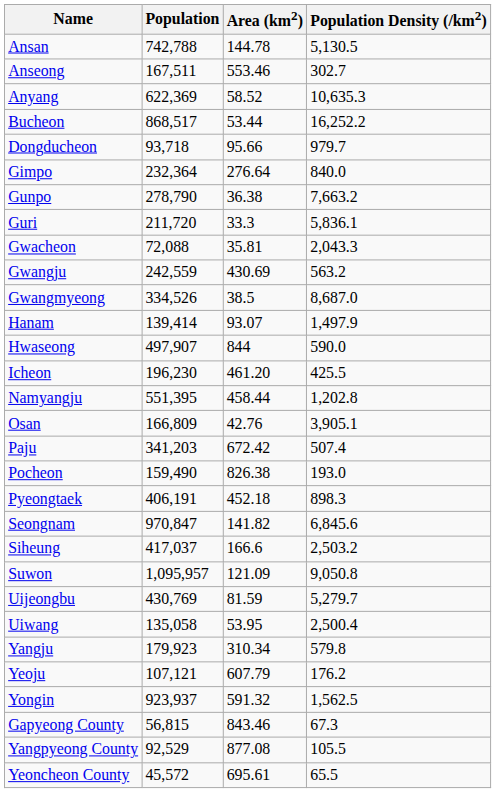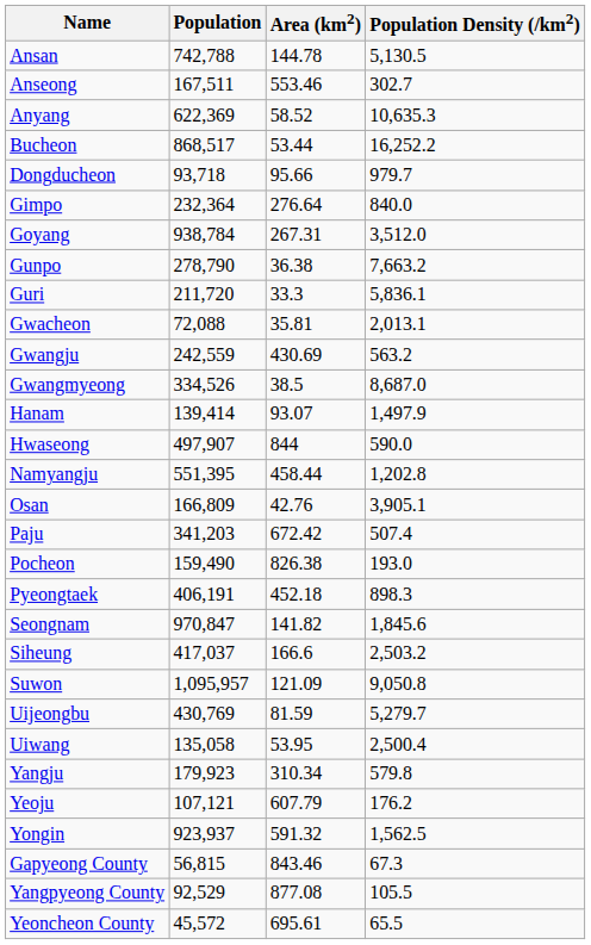 <table class="wikitable sortable">
 <tr>
 <th>Name</th>
 <th>Population</th>
 <th>Area (km<sup>2</sup>)</th>
 <th>Population Density (/km<sup>2</sup>)</th>
 </tr>
 <tr>
 <td><a href='#'>Ansan</a></td>
 <td>742,788</td>
 <td>144.78</td>
 <td>5,130.5</td>
 </tr>
 <tr>
 <td><a href='#'>Anseong</a></td>
 <td>167,511</td>
 <td>553.46</td>
 <td>302.7</td>
 </tr>
 <tr>
 <td><a href='#'>Anyang</a></td>
 <td>622,369</td>
 <td>58.52</td>
 <td>10,635.3</td>
 </tr>
 <tr>
 <td><a href='#'>Bucheon</a></td>
 <td>868,517</td>
 <td>53.44</td>
 <td>16,252.2</td>
 </tr>
 <tr>
 <td><a href='#'>Dongducheon</a></td>
 <td>93,718</td>
 <td>95.66</td>
 <td>979.7</td>
 </tr>
 <tr>
 <td><a href='#'>Gimpo</a></td>
 <td>232,364</td>
 <td>276.64</td>
 <td>840.0</td>
 </tr>
 <tr>
+<td><a href='#'>Goyang</a></td>
+<td>938,784</td>
+<td>267.31</td>
+<td>3,512.0</td>
+</tr>
+<tr>
 <td><a href='#'>Gunpo</a></td>
 <td>278,790</td>
 <td>36.38</td>
 <td>7,663.2</td>
 </tr>
 <tr>
 <td><a href='#'>Guri</a></td>
 <td>211,720</td>
 <td>33.3</td>
 <td>5,836.1</td>
 </tr>
 <tr>
 <td><a href='#'>Gwacheon</a></td>
 <td>72,088</td>
 <td>35.81</td>
-<td>2,043.3</td>
+<td>2,013.1</td>
 </tr>
 <tr>
 <td><a href='#'>Gwangju</a></td>
 <td>242,559</td>
 <td>430.69</td>
 <td>563.2</td>
 </tr>
 <tr>
 <td><a href='#'>Gwangmyeong</a></td>
 <td>334,526</td>
 <td>38.5</td>
 <td>8,687.0</td>
 </tr>
 <tr>
 <td><a href='#'>Hanam</a></td>
 <td>139,414</td>
 <td>93.07</td>
 <td>1,497.9</td>
 </tr>
 <tr>
 <td><a href='#'>Hwaseong</a></td>
 <td>497,907</td>
 <td>844</td>
 <td>590.0</td>
-</tr>
-<tr>
-<td><a href='#'>Icheon</a></td>
-<td>196,230</td>
-<td>461.20</td>
-<td>425.5</td>
 </tr>
 <tr>
 <td><a href='#'>Namyangju</a></td>
 <td>551,395</td>
 <td>458.44</td>
 <td>1,202.8</td>
 </tr>
 <tr>
 <td><a href='#'>Osan</a></td>
 <td>166,809</td>
 <td>42.76</td>
 <td>3,905.1</td>
 </tr>
 <tr>
 <td><a href='#'>Paju</a></td>
 <td>341,203</td>
 <td>672.42</td>
 <td>507.4</td>
 </tr>
 <tr>
 <td><a href='#'>Pocheon</a></td>
 <td>159,490</td>
 <td>826.38</td>
 <td>193.0</td>
 </tr>
 <tr>
 <td><a href='#'>Pyeongtaek</a></td>
 <td>406,191</td>
 <td>452.18</td>
 <td>898.3</td>
 </tr>
 <tr>
 <td><a href='#'>Seongnam</a></td>
 <td>970,847</td>
 <td>141.82</td>
-<td>6,845.6</td>
+<td>1,845.6</td>
 </tr>
 <tr>
 <td><a href='#'>Siheung</a></td>
 <td>417,037</td>
 <td>166.6</td>
 <td>2,503.2</td>
 </tr>
 <tr>
 <td><a href='#'>Suwon</a></td>
 <td>1,095,957</td>
 <td>121.09</td>
 <td>9,050.8</td>
 </tr>
 <tr>
 <td><a href='#'>Uijeongbu</a></td>
 <td>430,769</td>
 <td>81.59</td>
 <td>5,279.7</td>
 </tr>
 <tr>
 <td><a href='#'>Uiwang</a></td>
 <td>135,058</td>
 <td>53.95</td>
 <td>2,500.4</td>
 </tr>
 <tr>
 <td><a href='#'>Yangju</a></td>
 <td>179,923</td>
 <td>310.34</td>
 <td>579.8</td>
 </tr>
 <tr>
 <td><a href='#'>Yeoju</a></td>
 <td>107,121</td>
 <td>607.79</td>
 <td>176.2</td>
 </tr>
 <tr>
 <td><a href='#'>Yongin</a></td>
 <td>923,937</td>
 <td>591.32</td>
 <td>1,562.5</td>
 </tr>
 <tr>
 <td><a href='#'>Gapyeong County</a></td>
 <td>56,815</td>
 <td>843.46</td>
 <td>67.3</td>
 </tr>
 <tr>
 <td><a href='#'>Yangpyeong County</a></td>
 <td>92,529</td>
 <td>877.08</td>
 <td>105.5</td>
 </tr>
 <tr>
 <td><a href='#'>Yeoncheon County</a></td>
 <td>45,572</td>
 <td>695.61</td>
 <td>65.5</td>
 </tr>
 </table>
